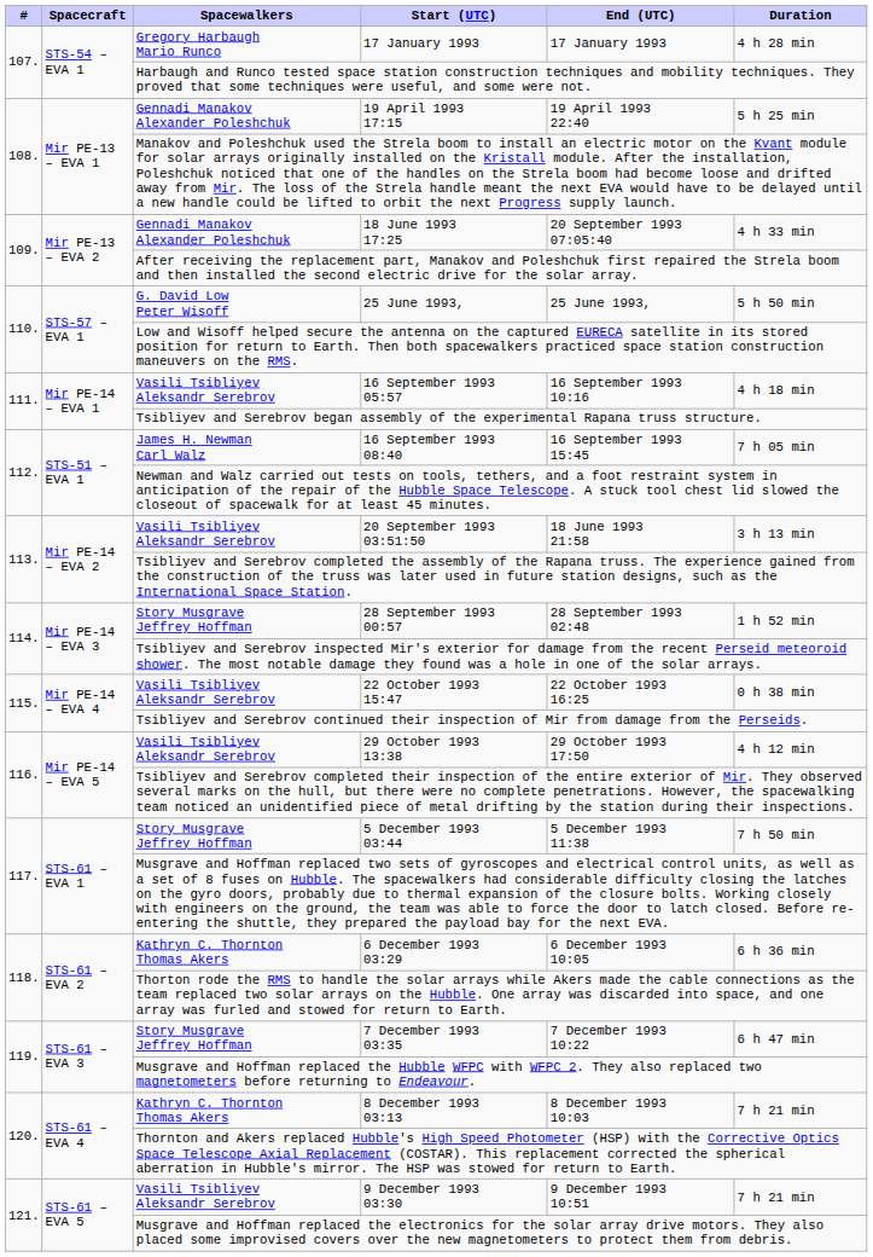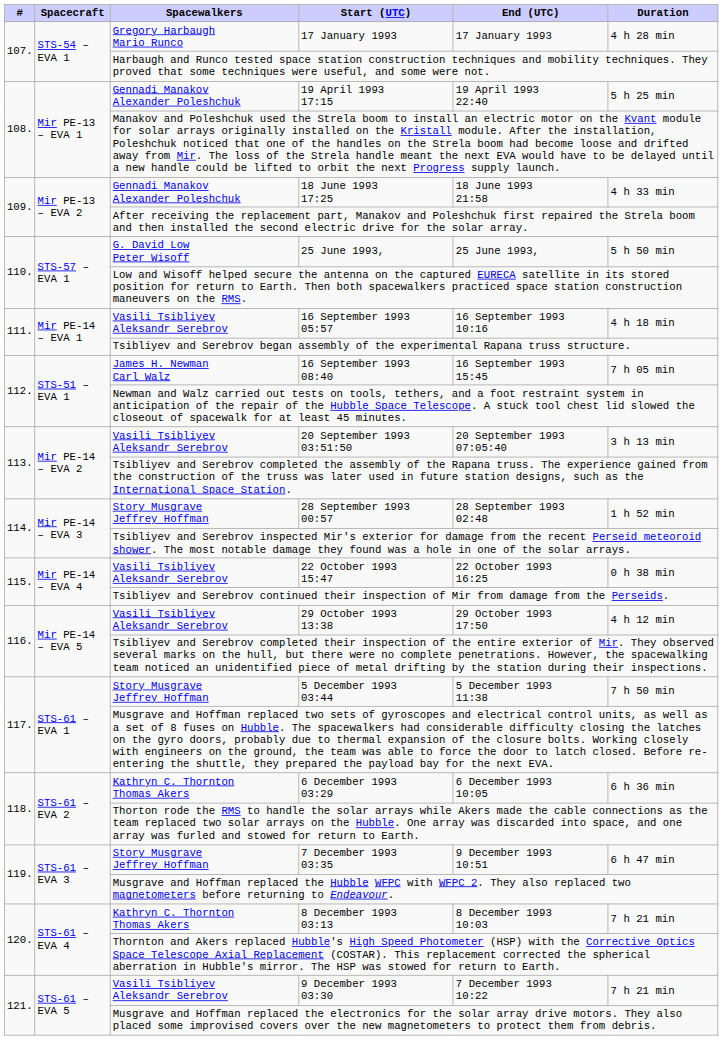 <table class="wikitable sticky-header">
 <tr>
 <th style="background:#ccf;">#</th>
 <th style="background:#ccf;">Spacecraft</th>
 <th style="background:#ccf;">Spacewalkers</th>
 <th style="background:#ccf;">Start (<a href='#'>UTC</a>)</th>
 <th style="background:#ccf;">End (UTC)</th>
 <th style="background:#ccf;">Duration</th>
 </tr>
 <tr>
 <td rowspan=2>107.</td>
 <td rowspan=2><a href='#'>STS-54</a> – EVA 1</td>
 <td> <a href='#'>Gregory Harbaugh</a><br> <a href='#'>Mario Runco</a></td>
 <td>17 January 1993</td>
 <td>17 January 1993</td>
 <td>4 h 28 min</td>
 </tr>
 <tr>
 <td colspan=4>Harbaugh and Runco tested space station construction techniques and mobility techniques. They proved that some techniques were useful, and some were not.</td>
 </tr>
 <tr>
 <td rowspan=2>108.</td>
 <td rowspan=2><a href='#'>Mir</a> PE-13 – EVA 1</td>
 <td> <a href='#'>Gennadi Manakov</a><br> <a href='#'>Alexander Poleshchuk</a></td>
 <td>19 April 1993<br>17:15</td>
 <td>19 April 1993<br>22:40</td>
 <td>5 h 25 min</td>
 </tr>
 <tr>
 <td colspan=4>Manakov and Poleshchuk used the Strela boom to install an electric motor on the <a href='#'>Kvant</a> module for solar arrays originally installed on the <a href='#'>Kristall</a> module. After the installation, Poleshchuk noticed that one of the handles on the Strela boom had become loose and drifted away from <a href='#'>Mir</a>. The loss of the Strela handle meant the next EVA would have to be delayed until a new handle could be lifted to orbit the next <a href='#'>Progress</a> supply launch.</td>
 </tr>
 <tr>
 <td rowspan=2>109.</td>
 <td rowspan=2><a href='#'>Mir</a> PE-13 – EVA 2</td>
 <td> <a href='#'>Gennadi Manakov</a><br> <a href='#'>Alexander Poleshchuk</a></td>
 <td>18 June 1993<br>17:25</td>
-<td>20 September 1993<br>07:05:40</td>
+<td>18 June 1993<br>21:58</td>
 <td>4 h 33 min</td>
 </tr>
 <tr>
 <td colspan=4>After receiving the replacement part, Manakov and Poleshchuk first repaired the Strela boom and then installed the second electric drive for the solar array.</td>
 </tr>
 <tr>
 <td rowspan=2>110.</td>
 <td rowspan=2><a href='#'>STS-57</a> – EVA 1</td>
 <td> <a href='#'>G. David Low</a><br> <a href='#'>Peter Wisoff</a></td>
 <td>25 June 1993,</td>
 <td>25 June 1993,</td>
 <td>5 h 50 min</td>
 </tr>
 <tr>
 <td colspan=4>Low and Wisoff helped secure the antenna on the captured <a href='#'>EURECA</a> satellite in its stored position for return to Earth. Then both spacewalkers practiced space station construction maneuvers on the <a href='#'>RMS</a>.</td>
 </tr>
 <tr>
 <td rowspan=2>111.</td>
 <td rowspan=2><a href='#'>Mir</a> PE-14 – EVA 1</td>
 <td> <a href='#'>Vasili Tsibliyev</a><br> <a href='#'>Aleksandr Serebrov</a></td>
 <td>16 September 1993<br>05:57</td>
 <td>16 September 1993<br>10:16</td>
 <td>4 h 18 min</td>
 </tr>
 <tr>
 <td colspan=4>Tsibliyev and Serebrov began assembly of the experimental Rapana truss structure.</td>
 </tr>
 <tr>
 <td rowspan=2>112.</td>
 <td rowspan=2><a href='#'>STS-51</a> – EVA 1</td>
 <td> <a href='#'>James H. Newman</a><br> <a href='#'>Carl Walz</a></td>
 <td>16 September 1993<br>08:40</td>
 <td>16 September 1993<br>15:45</td>
 <td>7 h 05 min</td>
 </tr>
 <tr>
 <td colspan=4>Newman and Walz carried out tests on tools, tethers, and a foot restraint system in anticipation of the repair of the <a href='#'>Hubble Space Telescope</a>. A stuck tool chest lid slowed the closeout of spacewalk for at least 45 minutes.</td>
 </tr>
 <tr>
 <td rowspan=2>113.</td>
 <td rowspan=2><a href='#'>Mir</a> PE-14 – EVA 2</td>
 <td> <a href='#'>Vasili Tsibliyev</a><br> <a href='#'>Aleksandr Serebrov</a></td>
 <td>20 September 1993<br>03:51:50</td>
-<td>18 June 1993<br>21:58</td>
+<td>20 September 1993<br>07:05:40</td>
 <td>3 h 13 min</td>
 </tr>
 <tr>
 <td colspan=4>Tsibliyev and Serebrov completed the assembly of the Rapana truss. The experience gained from the construction of the truss was later used in future station designs, such as the <a href='#'>International Space Station</a>.</td>
 </tr>
 <tr>
 <td rowspan=2>114.</td>
 <td rowspan=2><a href='#'>Mir</a> PE-14 – EVA 3</td>
 <td> <a href='#'>Story Musgrave</a><br> <a href='#'>Jeffrey Hoffman</a></td>
 <td>28 September 1993<br>00:57</td>
 <td>28 September 1993<br>02:48</td>
 <td>1 h 52 min</td>
 </tr>
 <tr>
 <td colspan=4>Tsibliyev and Serebrov inspected Mir's exterior for damage from the recent <a href='#'>Perseid meteoroid shower</a>. The most notable damage they found was a  hole in one of the solar arrays.</td>
 </tr>
 <tr>
 <td rowspan=2>115.</td>
 <td rowspan=2><a href='#'>Mir</a> PE-14 – EVA 4</td>
 <td> <a href='#'>Vasili Tsibliyev</a><br> <a href='#'>Aleksandr Serebrov</a></td>
 <td>22 October 1993<br>15:47</td>
 <td>22 October 1993<br>16:25</td>
 <td>0 h 38 min</td>
 </tr>
 <tr>
 <td colspan=4>Tsibliyev and Serebrov continued their inspection of Mir from damage from the <a href='#'>Perseids</a>.</td>
 </tr>
 <tr>
 <td rowspan=2>116.</td>
 <td rowspan=2><a href='#'>Mir</a> PE-14 – EVA 5</td>
 <td> <a href='#'>Vasili Tsibliyev</a><br> <a href='#'>Aleksandr Serebrov</a></td>
 <td>29 October 1993<br>13:38</td>
 <td>29 October 1993<br>17:50</td>
 <td>4 h 12 min</td>
 </tr>
 <tr>
 <td colspan=4>Tsibliyev and Serebrov completed their inspection of the entire exterior of <a href='#'>Mir</a>. They observed several marks on the hull, but there were no complete penetrations. However, the spacewalking team noticed an unidentified piece of metal drifting by the station during their inspections.</td>
 </tr>
 <tr>
 <td rowspan=2>117.</td>
 <td rowspan=2><a href='#'>STS-61</a> – EVA 1</td>
 <td> <a href='#'>Story Musgrave</a><br> <a href='#'>Jeffrey Hoffman</a></td>
 <td>5 December 1993<br>03:44</td>
 <td>5 December 1993<br>11:38</td>
 <td>7 h 50 min</td>
 </tr>
 <tr>
 <td colspan=4>Musgrave and Hoffman replaced two sets of gyroscopes and electrical control units, as well as a set of 8 fuses on <a href='#'>Hubble</a>. The spacewalkers had considerable difficulty closing the latches on the gyro doors, probably due to thermal expansion of the closure bolts. Working closely with engineers on the ground, the team was able to force the door to latch closed. Before re-entering the shuttle, they prepared the payload bay for the next EVA.</td>
 </tr>
 <tr>
 <td rowspan=2>118.</td>
 <td rowspan=2><a href='#'>STS-61</a> – EVA 2</td>
 <td> <a href='#'>Kathryn C. Thornton</a><br> <a href='#'>Thomas Akers</a></td>
 <td>6 December 1993<br>03:29</td>
 <td>6 December 1993<br>10:05</td>
 <td>6 h 36 min</td>
 </tr>
 <tr>
 <td colspan=4>Thorton rode the <a href='#'>RMS</a> to handle the solar arrays while Akers made the cable connections as the team replaced two solar arrays on the <a href='#'>Hubble</a>. One array was discarded into space, and one array was furled and stowed for return to Earth.</td>
 </tr>
 <tr>
 <td rowspan=2>119.</td>
 <td rowspan=2><a href='#'>STS-61</a> – EVA 3</td>
 <td> <a href='#'>Story Musgrave</a><br> <a href='#'>Jeffrey Hoffman</a></td>
 <td>7 December 1993<br>03:35</td>
-<td>7 December 1993<br>10:22</td>
+<td>9 December 1993<br>10:51</td>
 <td>6 h 47 min</td>
 </tr>
 <tr>
 <td colspan=4>Musgrave and Hoffman replaced the <a href='#'>Hubble</a> <a href='#'>WFPC</a> with <a href='#'>WFPC 2</a>. They also replaced two <a href='#'>magnetometers</a> before returning to <a href='#'><em>Endeavour</em></a>.</td>
 </tr>
 <tr>
 <td rowspan=2>120.</td>
 <td rowspan=2><a href='#'>STS-61</a> – EVA 4</td>
 <td> <a href='#'>Kathryn C. Thornton</a><br> <a href='#'>Thomas Akers</a></td>
 <td>8 December 1993<br>03:13</td>
 <td>8 December 1993<br>10:03</td>
 <td>7 h 21 min</td>
 </tr>
 <tr>
 <td colspan=4>Thornton and Akers replaced <a href='#'>Hubble</a>'s <a href='#'>High Speed Photometer</a> (HSP) with the <a href='#'>Corrective Optics Space Telescope Axial Replacement</a> (COSTAR). This replacement corrected the spherical aberration in Hubble's mirror. The HSP was stowed for return to Earth.</td>
 </tr>
 <tr>
 <td rowspan=2>121.</td>
 <td rowspan=2><a href='#'>STS-61</a> – EVA 5</td>
 <td> <a href='#'>Vasili Tsibliyev</a><br> <a href='#'>Aleksandr Serebrov</a></td>
 <td>9 December 1993<br>03:30</td>
-<td>9 December 1993<br>10:51</td>
+<td>7 December 1993<br>10:22</td>
 <td>7 h 21 min</td>
 </tr>
 <tr>
 <td colspan=4>Musgrave and Hoffman replaced the electronics for the solar array drive motors. They also placed some improvised covers over the new magnetometers to protect them from debris.</td>
 </tr>
 </table>
